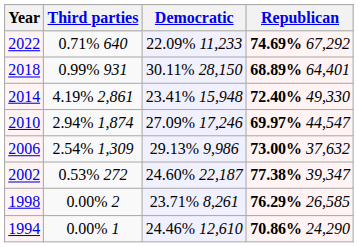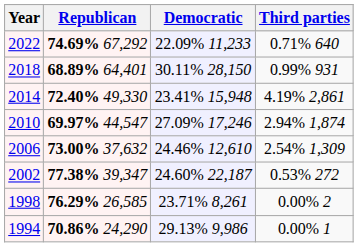 <table class="wikitable" style="font-size:95%;">
 <tr bgcolor=lightgrey>
 <th>Year</th>
+<th><a href='#'>Republican</a></th>
+<th><a href='#'>Democratic</a></th>
 <th><a href='#'>Third parties</a></th>
-<th><a href='#'>Democratic</a></th>
-<th><a href='#'>Republican</a></th>
 </tr>
 <tr>
 <td align="center" bgcolor="#fff3f3"><a href='#'>2022</a></td>
+<td align="center" bgcolor="#fff3f3"><strong>74.69%</strong> <em>67,292</em></td>
+<td align="center" bgcolor="#f0f0ff">22.09% <em>11,233</em></td>
 <td align="center">0.71% <em>640</em></td>
-<td align="center" bgcolor="#f0f0ff">22.09% <em>11,233</em></td>
-<td align="center" bgcolor="#fff3f3"><strong>74.69%</strong> <em>67,292</em></td>
 </tr>
 <tr>
 <td align="center" bgcolor="#fff3f3"><a href='#'>2018</a></td>
+<td align="center" bgcolor="#fff3f3"><strong>68.89%</strong> <em>64,401</em></td>
+<td align="center" bgcolor="#f0f0ff">30.11% <em>28,150</em></td>
 <td align="center">0.99% <em>931</em></td>
-<td align="center" bgcolor="#f0f0ff">30.11% <em>28,150</em></td>
-<td align="center" bgcolor="#fff3f3"><strong>68.89%</strong> <em>64,401</em></td>
 </tr>
 <tr>
 <td align="center" bgcolor="#fff3f3"><a href='#'>2014</a></td>
+<td align="center" bgcolor="#fff3f3"><strong>72.40%</strong> <em>49,330</em></td>
+<td align="center" bgcolor="#f0f0ff">23.41% <em>15,948</em></td>
 <td align="center">4.19% <em>2,861</em></td>
-<td align="center" bgcolor="#f0f0ff">23.41% <em>15,948</em></td>
-<td align="center" bgcolor="#fff3f3"><strong>72.40%</strong> <em>49,330</em></td>
 </tr>
 <tr>
 <td align="center" bgcolor="#fff3f3"><a href='#'>2010</a></td>
+<td align="center" bgcolor="#fff3f3"><strong>69.97%</strong> <em>44,547</em></td>
+<td align="center" bgcolor="#f0f0ff">27.09% <em>17,246</em></td>
 <td align="center">2.94% <em>1,874</em></td>
-<td align="center" bgcolor="#f0f0ff">27.09% <em>17,246</em></td>
-<td align="center" bgcolor="#fff3f3"><strong>69.97%</strong> <em>44,547</em></td>
 </tr>
 <tr>
 <td align="center" bgcolor="#fff3f3"><a href='#'>2006</a></td>
+<td align="center" bgcolor="#fff3f3"><strong>73.00%</strong> <em>37,632</em></td>
+<td align="center" bgcolor="#f0f0ff">24.46% <em>12,610</em></td>
 <td align="center">2.54% <em>1,309</em></td>
-<td align="center" bgcolor="#f0f0ff">29.13% <em>9,986</em></td>
-<td align="center" bgcolor="#fff3f3"><strong>73.00%</strong> <em>37,632</em></td>
 </tr>
 <tr>
 <td align="center" bgcolor="#fff3f3"><a href='#'>2002</a></td>
+<td align="center" bgcolor="#fff3f3"><strong>77.38%</strong> <em>39,347</em></td>
+<td align="center" bgcolor="#f0f0ff">24.60% <em>22,187</em></td>
 <td align="center">0.53% <em>272</em></td>
-<td align="center" bgcolor="#f0f0ff">24.60% <em>22,187</em></td>
-<td align="center" bgcolor="#fff3f3"><strong>77.38%</strong> <em>39,347</em></td>
 </tr>
 <tr>
 <td align="center" bgcolor="#fff3f3"><a href='#'>1998</a></td>
+<td align="center" bgcolor="#fff3f3"><strong>76.29%</strong> <em>26,585</em></td>
+<td align="center" bgcolor="#f0f0ff">23.71% <em>8,261</em></td>
 <td align="center">0.00% <em>2</em></td>
-<td align="center" bgcolor="#f0f0ff">23.71% <em>8,261</em></td>
-<td align="center" bgcolor="#fff3f3"><strong>76.29%</strong> <em>26,585</em></td>
 </tr>
 <tr>
 <td align="center" bgcolor="#fff3f3"><a href='#'>1994</a></td>
+<td align="center" bgcolor="#fff3f3"><strong>70.86%</strong> <em>24,290</em></td>
+<td align="center" bgcolor="#f0f0ff">29.13% <em>9,986</em></td>
 <td align="center">0.00% <em>1</em></td>
-<td align="center" bgcolor="#f0f0ff">24.46% <em>12,610</em></td>
-<td align="center" bgcolor="#fff3f3"><strong>70.86%</strong> <em>24,290</em></td>
 </tr>
 </table>
